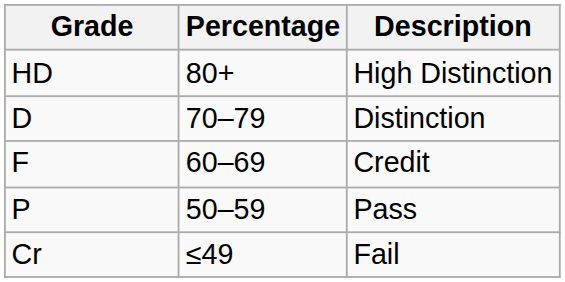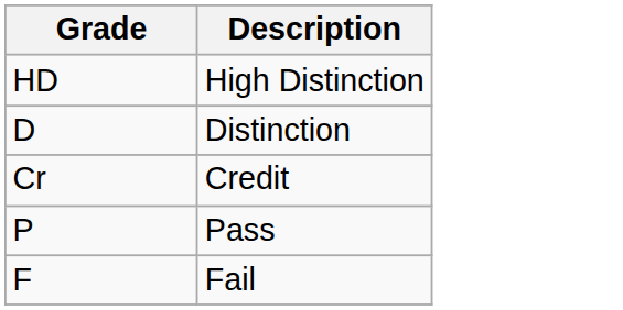 <table class="wikitable">
 <tr>
 <th>Grade</th>
-<th>Percentage</th>
 <th>Description</th>
 </tr>
 <tr F>
 <td style="width:90px;">HD</td>
-<td>80+</td>
 <td>High Distinction</td>
 </tr>
 <tr>
 <td>D</td>
-<td>70–79</td>
 <td>Distinction</td>
 </tr>
 <tr>
-<td>F</td>
-<td>60–69</td>
+<td>Cr</td>
 <td>Credit</td>
 </tr>
 <tr>
 <td>P</td>
-<td>50–59</td>
 <td>Pass</td>
 </tr>
 <tr>
-<td>Cr</td>
-<td>≤49</td>
+<td>F</td>
 <td>Fail</td>
 </tr>
 </table>
